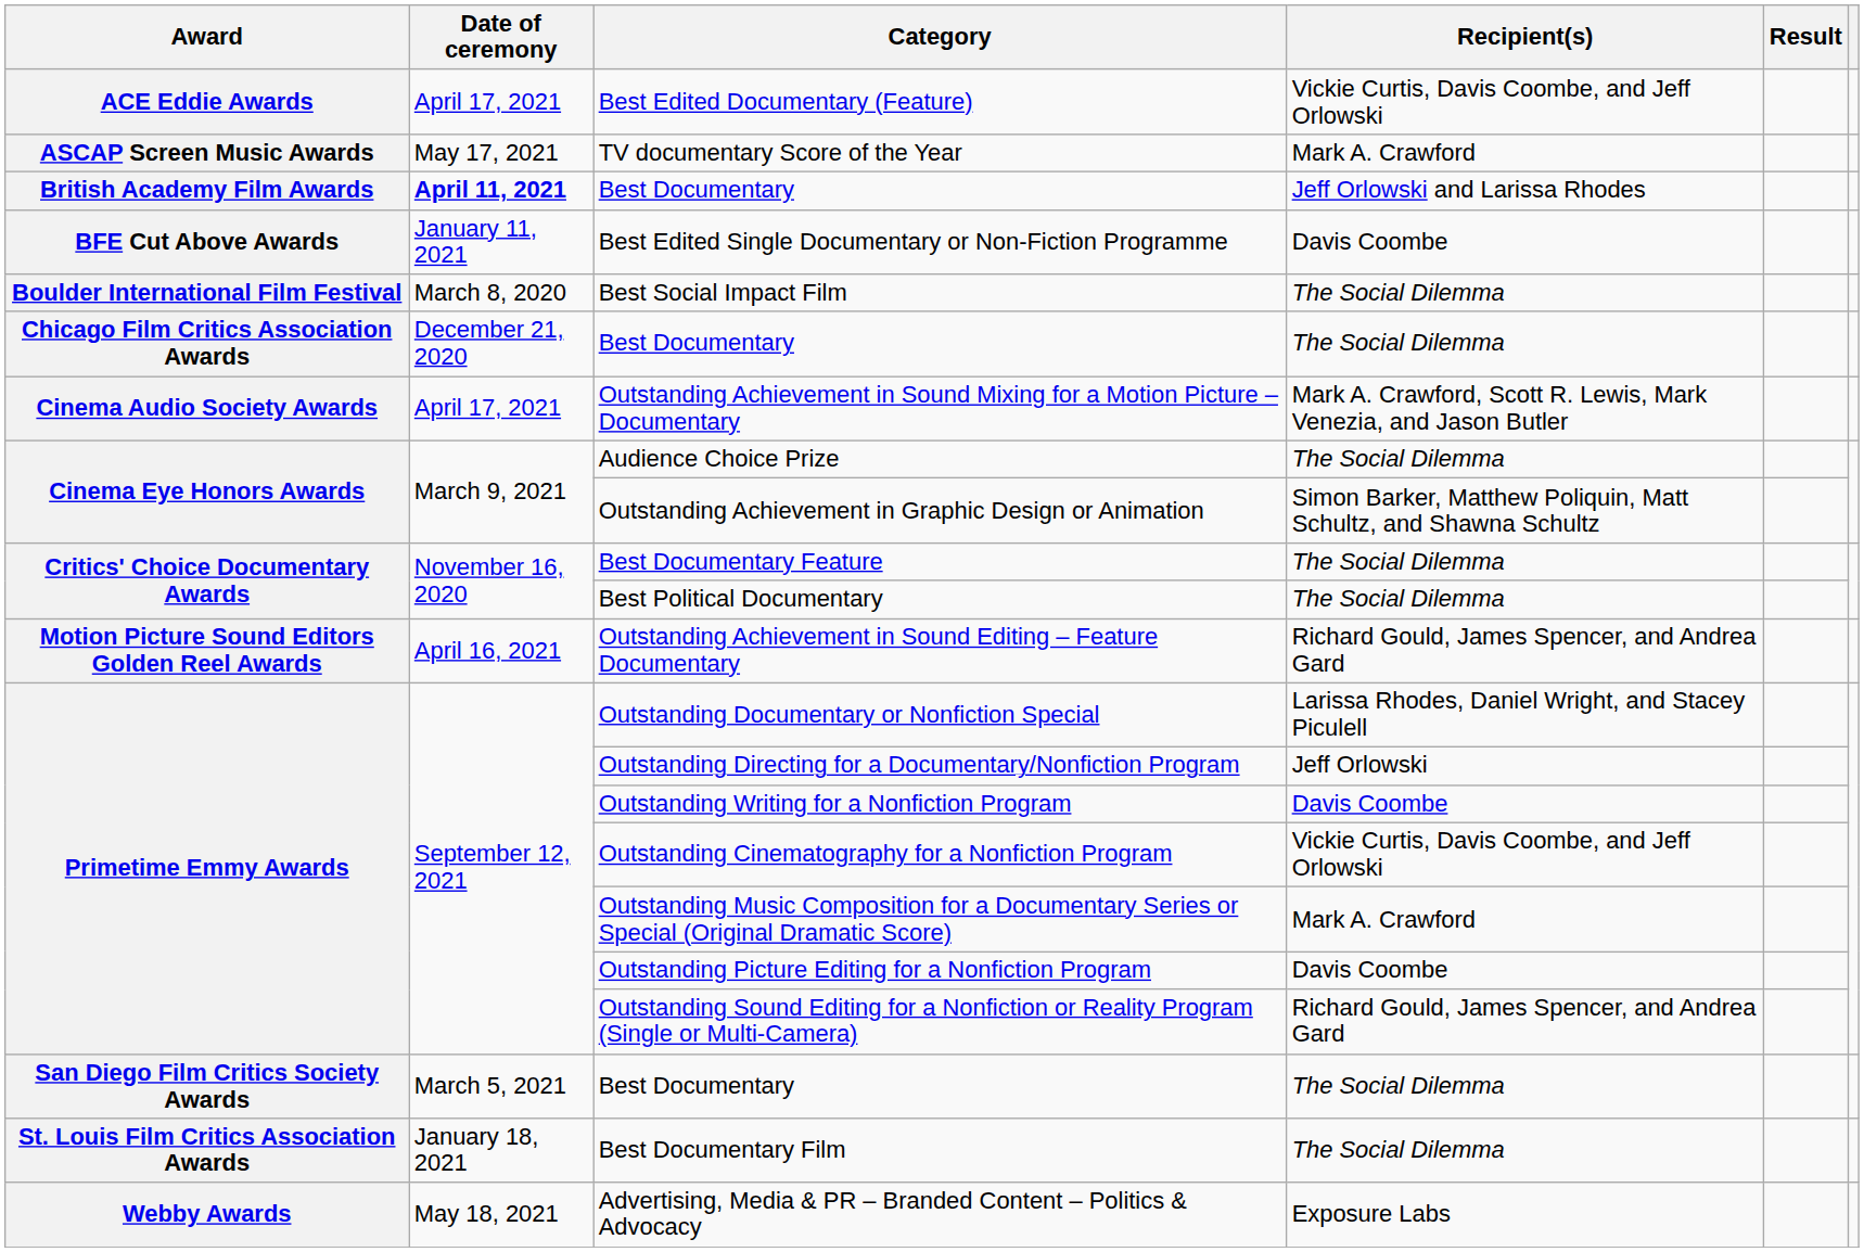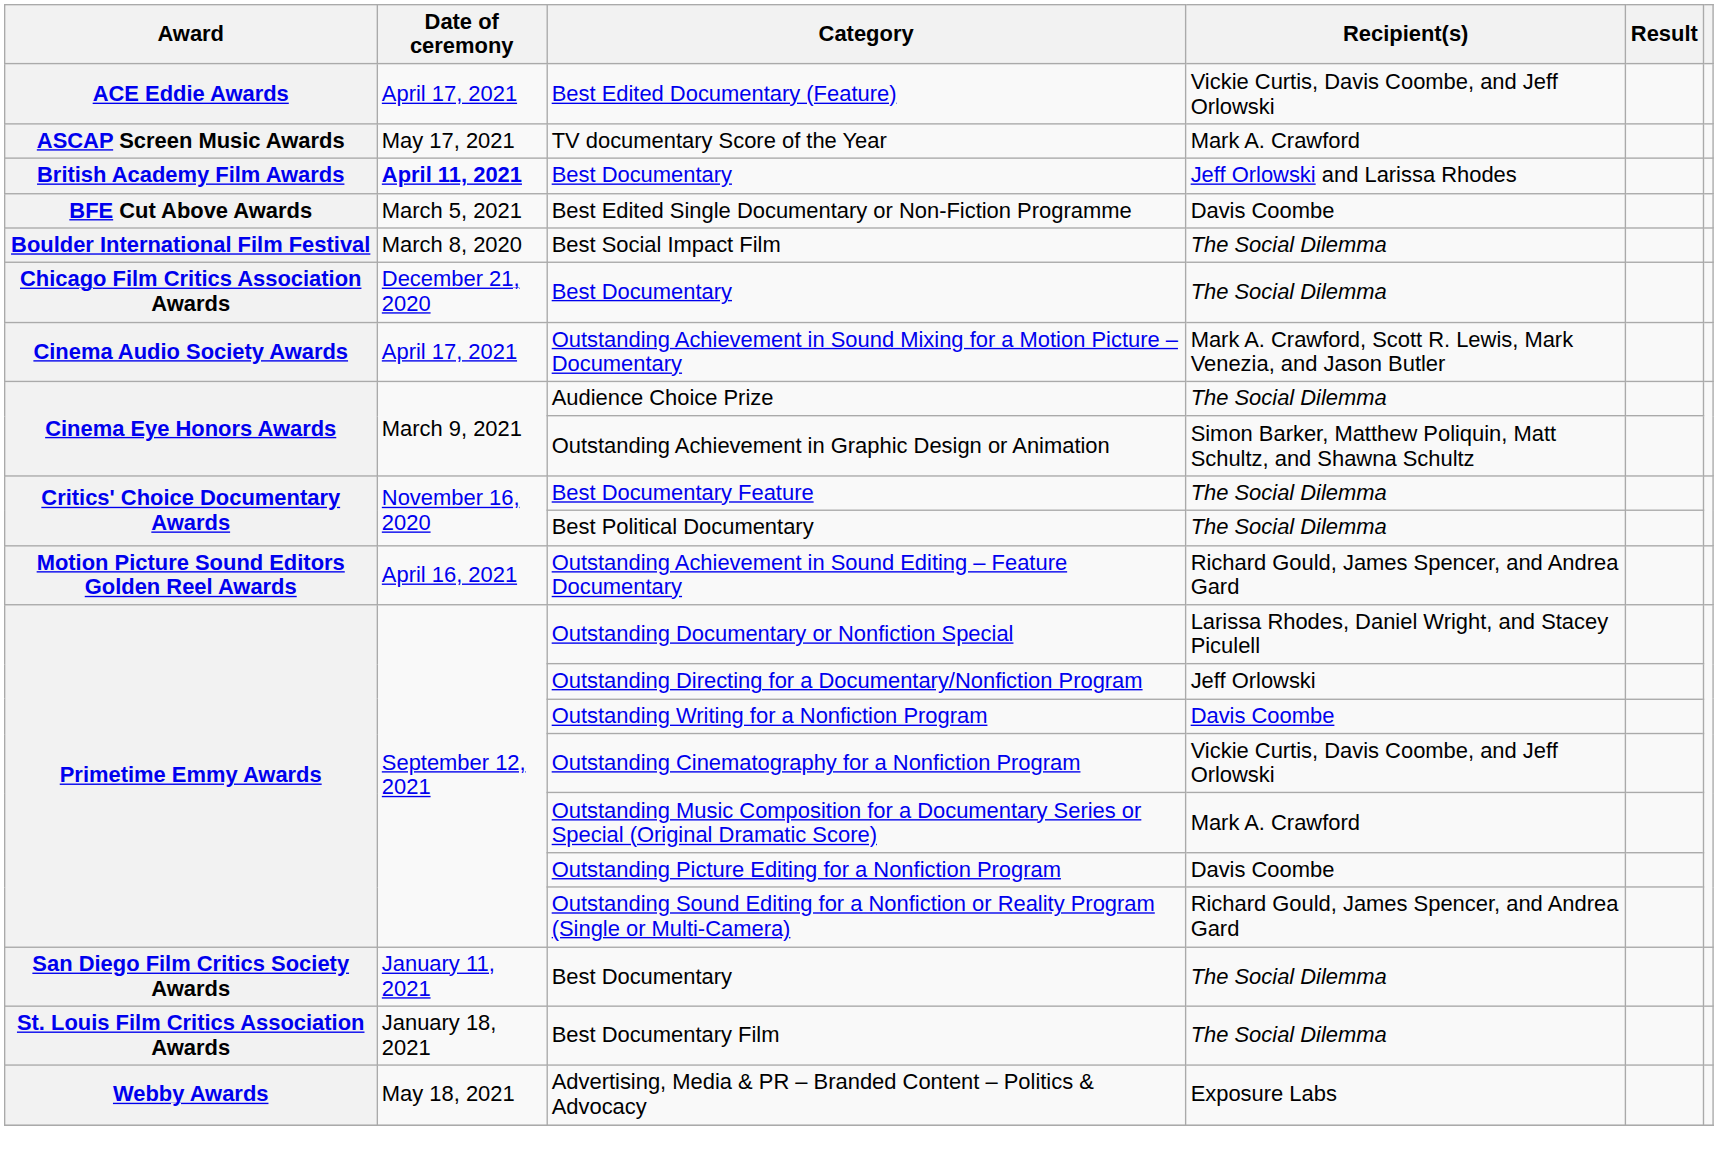 <table class="wikitable plainrowheaders sortable">
 <tr>
 <th scope="col">Award</th>
 <th scope="col">Date of ceremony</th>
 <th scope="col">Category</th>
 <th scope="col">Recipient(s)</th>
 <th scope="col">Result</th>
 <th scope="col" class="unsortable"></th>
 </tr>
 <tr>
 <th scope="row"><a href='#'>ACE Eddie Awards</a></th>
 <td><a href='#'>April 17, 2021</a></td>
 <td><a href='#'>Best Edited Documentary (Feature)</a></td>
 <td>Vickie Curtis, Davis Coombe, and Jeff Orlowski</td>
 <td></td>
 <td style="text-align:center;"></td>
 </tr>
 <tr>
 <th scope="row"><a href='#'>ASCAP</a> Screen Music Awards</th>
 <td>May 17, 2021</td>
 <td>TV documentary Score of the Year</td>
 <td>Mark A. Crawford</td>
 <td></td>
 <td style="text-align:center;"></td>
 </tr>
 <tr>
 <th scope="row"><a href='#'>British Academy Film Awards</a></th>
 <td><strong><a href='#'>April 11, 2021</a></strong></td>
 <td><a href='#'>Best Documentary</a></td>
 <td><a href='#'>Jeff Orlowski</a> and Larissa Rhodes</td>
 <td></td>
 <td style="text-align:center;"></td>
 </tr>
 <tr>
 <th scope="row"><a href='#'>BFE</a> Cut Above Awards</th>
-<td><a href='#'>January 11, 2021</a></td>
+<td>March 5, 2021</td>
 <td>Best Edited Single Documentary or Non-Fiction Programme</td>
 <td>Davis Coombe</td>
 <td></td>
 <td style="text-align:center;"></td>
 </tr>
 <tr>
 <th scope="row"><a href='#'>Boulder International Film Festival</a></th>
 <td>March 8, 2020</td>
 <td>Best Social Impact Film</td>
 <td><em>The Social Dilemma</em></td>
 <td></td>
 <td style="text-align:center;"></td>
 </tr>
 <tr>
 <th scope="row"><a href='#'>Chicago Film Critics Association</a> Awards</th>
 <td><a href='#'>December 21, 2020</a></td>
 <td><a href='#'>Best Documentary</a></td>
 <td><em>The Social Dilemma</em></td>
 <td></td>
 <td style="text-align:center;"></td>
 </tr>
 <tr>
 <th scope="row"><a href='#'>Cinema Audio Society Awards</a></th>
 <td><a href='#'>April 17, 2021</a></td>
 <td><a href='#'>Outstanding Achievement in Sound Mixing for a Motion Picture – Documentary</a></td>
 <td>Mark A. Crawford, Scott R. Lewis, Mark Venezia, and Jason Butler</td>
 <td></td>
 <td style="text-align:center;"></td>
 </tr>
 <tr>
 <th scope="row" rowspan="2"><a href='#'>Cinema Eye Honors Awards</a></th>
 <td rowspan="2">March 9, 2021</td>
 <td>Audience Choice Prize</td>
 <td><em>The Social Dilemma</em></td>
 <td></td>
 <td rowspan="2" style="text-align:center;"></td>
 </tr>
 <tr>
 <td>Outstanding Achievement in Graphic Design or Animation</td>
 <td>Simon Barker, Matthew Poliquin, Matt Schultz, and Shawna Schultz</td>
 <td></td>
 </tr>
 <tr>
 <th scope="row" rowspan="2"><a href='#'>Critics' Choice Documentary Awards</a></th>
 <td rowspan="2"><a href='#'>November 16, 2020</a></td>
 <td><a href='#'>Best Documentary Feature</a></td>
 <td><em>The Social Dilemma</em></td>
 <td></td>
 <td rowspan="2" style="text-align:center;"></td>
 </tr>
 <tr>
 <td>Best Political Documentary</td>
 <td><em>The Social Dilemma</em></td>
 <td></td>
 </tr>
 <tr>
 <th scope="row"><a href='#'>Motion Picture Sound Editors Golden Reel Awards</a></th>
 <td><a href='#'>April 16, 2021</a></td>
 <td><a href='#'>Outstanding Achievement in Sound Editing – Feature Documentary</a></td>
 <td>Richard Gould, James Spencer, and Andrea Gard</td>
 <td></td>
 <td style="text-align:center;"></td>
 </tr>
 <tr>
 <th scope=row rowspan="7"><a href='#'>Primetime Emmy Awards</a></th>
 <td rowspan="7"><a href='#'>September 12, 2021</a></td>
 <td><a href='#'>Outstanding Documentary or Nonfiction Special</a></td>
 <td>Larissa Rhodes, Daniel Wright, and Stacey Piculell</td>
 <td></td>
 <td rowspan="7" style="text-align:center;"></td>
 </tr>
 <tr>
 <td><a href='#'>Outstanding Directing for a Documentary/Nonfiction Program</a></td>
 <td>Jeff Orlowski</td>
 <td></td>
 </tr>
 <tr>
 <td><a href='#'>Outstanding Writing for a Nonfiction Program</a></td>
 <td><a href='#'>Davis Coombe</a></td>
 <td></td>
 </tr>
 <tr>
 <td><a href='#'>Outstanding Cinematography for a Nonfiction Program</a></td>
 <td>Vickie Curtis, Davis Coombe, and Jeff Orlowski</td>
 <td></td>
 </tr>
 <tr>
 <td><a href='#'>Outstanding Music Composition for a Documentary Series or Special (Original Dramatic Score)</a></td>
 <td>Mark A. Crawford</td>
 <td></td>
 </tr>
 <tr>
 <td><a href='#'>Outstanding Picture Editing for a Nonfiction Program</a></td>
 <td>Davis Coombe</td>
 <td></td>
 </tr>
 <tr>
 <td><a href='#'>Outstanding Sound Editing for a Nonfiction or Reality Program (Single or Multi-Camera)</a></td>
 <td>Richard Gould, James Spencer, and Andrea Gard</td>
 <td></td>
 </tr>
 <tr>
 <th scope="row"><a href='#'>San Diego Film Critics Society</a> Awards</th>
-<td>March 5, 2021</td>
+<td><a href='#'>January 11, 2021</a></td>
 <td>Best Documentary</td>
 <td><em>The Social Dilemma</em></td>
 <td></td>
 <td style="text-align:center;"></td>
 </tr>
 <tr>
 <th scope="row"><a href='#'>St. Louis Film Critics Association</a> Awards</th>
 <td>January 18, 2021</td>
 <td>Best Documentary Film</td>
 <td><em>The Social Dilemma</em></td>
 <td></td>
 <td style="text-align:center;"></td>
 </tr>
 <tr>
 <th scope="row"><a href='#'>Webby Awards</a></th>
 <td>May 18, 2021</td>
 <td>Advertising, Media & PR – Branded Content – Politics & Advocacy</td>
 <td>Exposure Labs</td>
 <td></td>
 <td style="text-align:center;"></td>
 </tr>
 <tr>
 </tr>
 </table>
